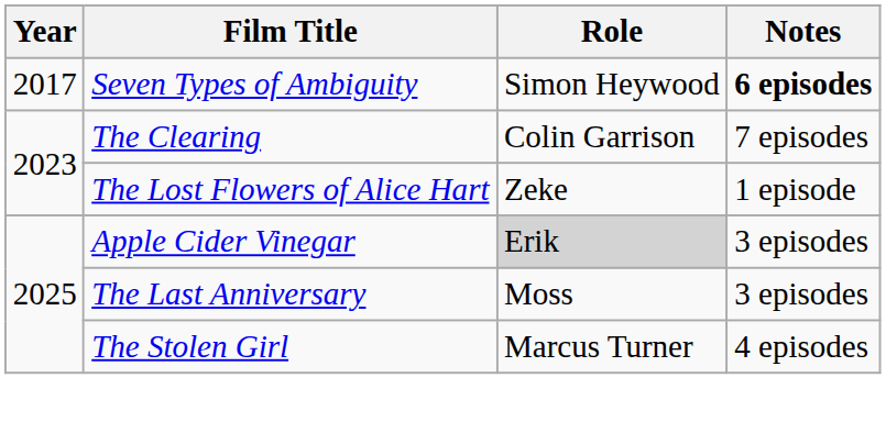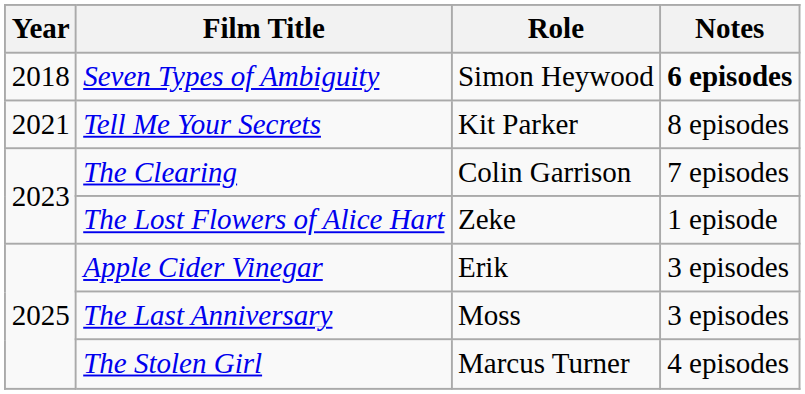 <table class="wikitable" style="font-size: 95%;">
 <tr>
 <th>Year</th>
 <th>Film Title</th>
 <th>Role</th>
 <th>Notes</th>
 </tr>
 <tr>
-<td>2017</td>
+<td>2018</td>
 <td><em><a href='#'>Seven Types of Ambiguity</a></em></td>
 <td>Simon Heywood</td>
 <td><strong>6 episodes</strong></td>
+</tr>
+<tr>
+<td>2021</td>
+<td><em><a href='#'>Tell Me Your Secrets</a></em></td>
+<td>Kit Parker</td>
+<td>8 episodes</td>
 </tr>
 <tr>
 <td rowspan="2">2023</td>
 <td><em><a href='#'>The Clearing</a></em></td>
 <td>Colin Garrison</td>
 <td>7 episodes</td>
 </tr>
 <tr>
 <td><em><a href='#'>The Lost Flowers of Alice Hart</a></em></td>
 <td>Zeke</td>
 <td>1 episode</td>
 </tr>
 <tr>
 <td rowspan="3">2025</td>
 <td><em><a href='#'>Apple Cider Vinegar</a></em></td>
-<td style="background: lightgrey;">Erik</td>
+<td>Erik</td>
 <td>3 episodes</td>
 </tr>
 <tr>
 <td><em><a href='#'>The Last Anniversary</a></em></td>
 <td>Moss</td>
 <td>3 episodes</td>
 </tr>
 <tr>
 <td><em><a href='#'>The Stolen Girl</a></em></td>
 <td>Marcus Turner</td>
 <td>4 episodes</td>
 </tr>
 </table>
